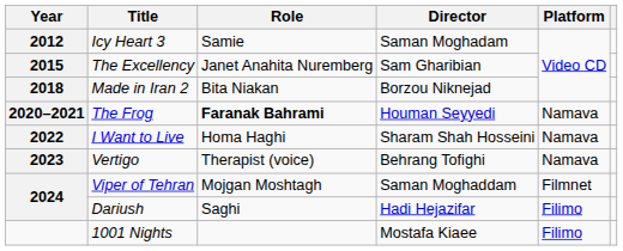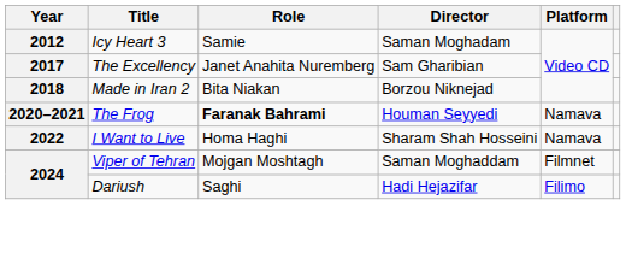 <table class="wikitable plainrowheaders sortable"  style=font-size:100%>
 <tr>
 <th scope="col">Year</th>
 <th scope="col">Title</th>
 <th scope="col">Role</th>
 <th scope="col">Director</th>
 <th scope="col" class="unsortable">Platform</th>
 <th scope="col" class="unsortable"></th>
 </tr>
 <tr>
 <th scope=row>2012</th>
 <td><em>Icy Heart 3</em></td>
 <td>Samie</td>
 <td>Saman Moghadam</td>
 <td rowspan="3"><a href='#'>Video CD</a></td>
 <td></td>
 </tr>
 <tr>
-<th scope=row>2015</th>
+<th scope=row>2017</th>
 <td><em>The Excellency</em></td>
 <td>Janet Anahita Nuremberg</td>
 <td>Sam Gharibian</td>
 <td></td>
 </tr>
 <tr>
 <th scope=row>2018</th>
 <td><em>Made in Iran 2</em></td>
 <td>Bita Niakan</td>
 <td>Borzou Niknejad</td>
 <td></td>
 </tr>
 <tr>
 <th scope=row>2020–2021</th>
 <td><em><a href='#'>The Frog</a></em></td>
 <td><strong>Faranak Bahrami</strong></td>
 <td><a href='#'>Houman Seyyedi</a></td>
 <td>Namava</td>
 <td></td>
 </tr>
 <tr>
 <th scope=row>2022</th>
 <td><em><a href='#'>I Want to Live</a></em></td>
 <td>Homa Haghi</td>
 <td>Sharam Shah Hosseini</td>
 <td>Namava</td>
 <td></td>
 </tr>
 <tr>
-<th scope="row">2023</th>
-<td><em>Vertigo</em></td>
-<td>Therapist (voice)</td>
-<td>Behrang Tofighi</td>
-<td>Namava</td>
-<td></td>
-</tr>
-<tr>
 <th rowspan="2" scope="row">2024</th>
 <td><em><a href='#'>Viper of Tehran</a></em></td>
 <td>Mojgan Moshtagh</td>
 <td>Saman Moghaddam</td>
 <td>Filmnet</td>
 <td></td>
 </tr>
 <tr>
 <td><em>Dariush</em></td>
 <td>Saghi</td>
 <td><a href='#'>Hadi Hejazifar</a></td>
 <td><a href='#'>Filimo</a></td>
 <td></td>
 </tr>
-<tr>
-<td></td>
-<td><em>1001 Nights</em></td>
-<td></td>
-<td>Mostafa Kiaee</td>
-<td><a href='#'>Filimo</a></td>
-<td></td>
-</tr>
 </table>
